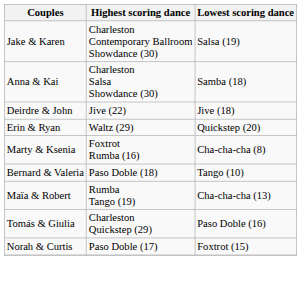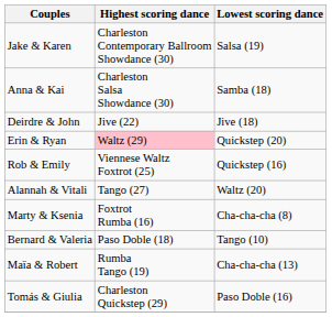 <table class="wikitable">
 <tr>
 <th>Couples</th>
 <th>Highest scoring dance</th>
 <th>Lowest scoring dance</th>
 </tr>
 <tr>
 <td>Jake & Karen</td>
 <td>Charleston<br>Contemporary Ballroom<br>Showdance  (30)</td>
 <td>Salsa (19)</td>
 </tr>
 <tr>
 <td>Anna & Kai</td>
 <td>Charleston<br>Salsa<br>Showdance (30)</td>
 <td>Samba (18)</td>
 </tr>
 <tr>
 <td>Deirdre & John</td>
 <td>Jive (22)</td>
 <td>Jive (18)</td>
 </tr>
 <tr>
 <td>Erin & Ryan</td>
-<td>Waltz (29)</td>
+<td style="background: pink;">Waltz (29)</td>
 <td>Quickstep (20)</td>
+</tr>
+<tr>
+<td>Rob & Emily</td>
+<td>Viennese Waltz<br>Foxtrot (25)</td>
+<td>Quickstep (16)</td>
+</tr>
+<tr>
+<td>Alannah & Vitali</td>
+<td>Tango (27)</td>
+<td>Waltz (20)</td>
 </tr>
 <tr>
 <td>Marty & Ksenia</td>
 <td>Foxtrot<br>Rumba  (16)</td>
 <td>Cha-cha-cha (8)</td>
 </tr>
 <tr>
 <td>Bernard & Valeria</td>
 <td>Paso Doble (18)</td>
 <td>Tango (10)</td>
 </tr>
 <tr>
 <td>Maïa & Robert</td>
 <td>Rumba<br>Tango (19)</td>
 <td>Cha-cha-cha (13)</td>
 </tr>
 <tr>
 <td>Tomás & Giulia</td>
 <td>Charleston<br>Quickstep (29)</td>
 <td>Paso Doble (16)</td>
 </tr>
 <tr>
-<td>Norah & Curtis</td>
-<td>Paso Doble (17)</td>
-<td>Foxtrot (15)</td>
-</tr>
-<tr>
 </tr>
 </table>
